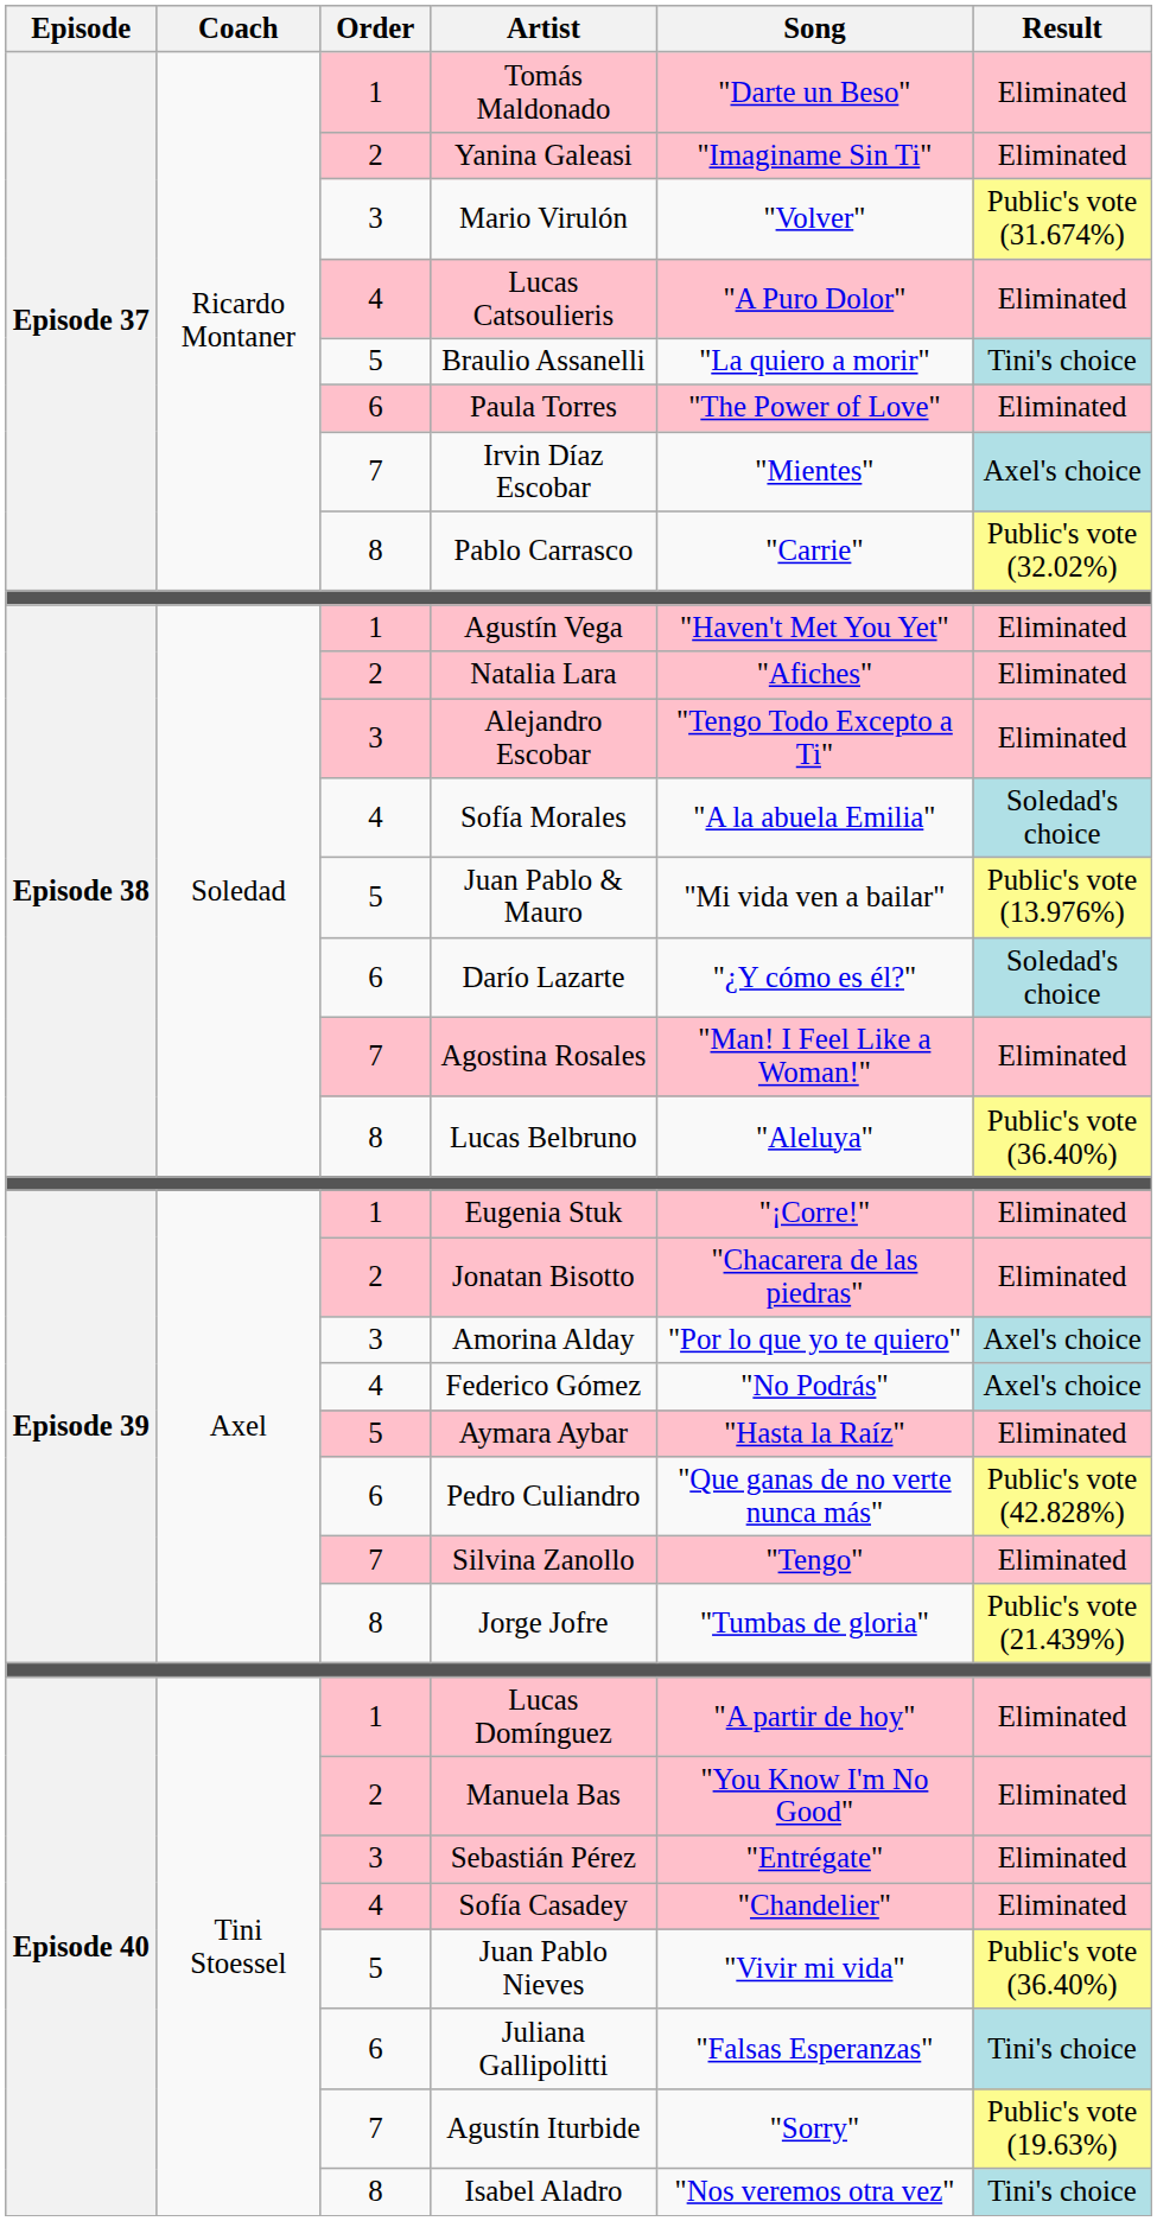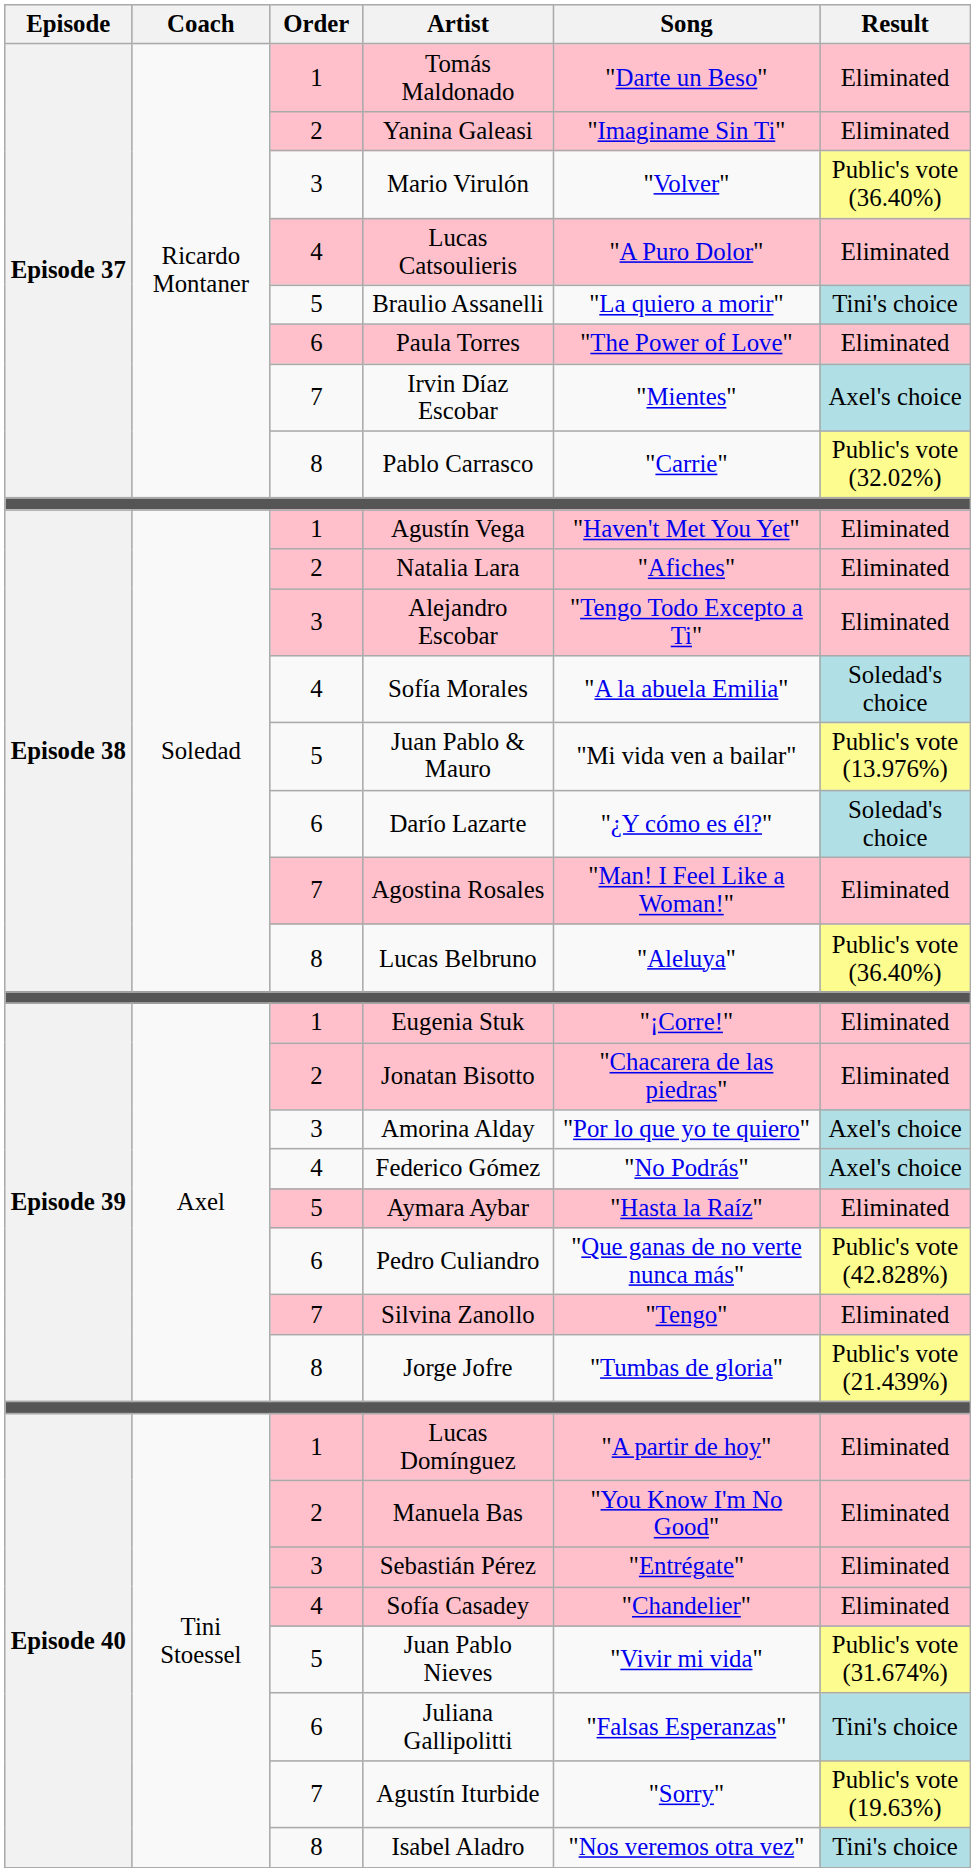 <table class="wikitable" style="text-align:center; width:100%;">
 <tr>
 <th style="width:10%;">Episode</th>
 <th style="width:10%;">Coach</th>
 <th style="width:05%;">Order</th>
 <th style="width:15%;">Artist</th>
 <th style="width:21%;">Song</th>
 <th style="width:10%;">Result</th>
 </tr>
 <tr>
 <th rowspan="8" scope="row">Episode 37<br><small></small></th>
 <td rowspan="8">Ricardo Montaner</td>
 <td style="background:pink;">1</td>
 <td style="background:pink;">Tomás Maldonado</td>
 <td style="background:pink;">"<a href='#'>Darte un Beso</a>"</td>
 <td style="background:pink;">Eliminated</td>
 </tr>
 <tr>
 <td style="background:pink;">2</td>
 <td style="background:pink;">Yanina Galeasi</td>
 <td style="background:pink;">"<a href='#'>Imaginame Sin Ti</a>"</td>
 <td style="background:pink;">Eliminated</td>
 </tr>
 <tr>
 <td>3</td>
 <td>Mario Virulón</td>
 <td>"<a href='#'>Volver</a>"</td>
-<td style="background:#fdfc8f;">Public's vote (31.674%)</td>
+<td style="background:#fdfc8f;">Public's vote (36.40%)</td>
 </tr>
 <tr>
 <td style="background:pink;">4</td>
 <td style="background:pink;">Lucas Catsoulieris</td>
 <td style="background:pink;">"<a href='#'>A Puro Dolor</a>"</td>
 <td style="background:pink;">Eliminated</td>
 </tr>
 <tr>
 <td>5</td>
 <td>Braulio Assanelli</td>
 <td>"<a href='#'>La quiero a morir</a>"</td>
 <td style="background:#B0E0E6;">Tini's choice</td>
 </tr>
 <tr>
 <td style="background:pink;">6</td>
 <td style="background:pink;">Paula Torres</td>
 <td style="background:pink;">"<a href='#'>The Power of Love</a>"</td>
 <td style="background:pink;">Eliminated</td>
 </tr>
 <tr>
 <td>7</td>
 <td>Irvin Díaz Escobar</td>
 <td>"<a href='#'>Mientes</a>"</td>
 <td style="background:#B0E0E6;">Axel's choice</td>
 </tr>
 <tr>
 <td>8</td>
 <td>Pablo Carrasco</td>
 <td>"<a href='#'>Carrie</a>"</td>
 <td style="background:#fdfc8f;">Public's vote (32.02%)</td>
 </tr>
 <tr>
 <td colspan="6" style="background:#555;"></td>
 </tr>
 <tr>
 <th rowspan="8" scope="row">Episode 38<br><small></small></th>
 <td rowspan="8">Soledad</td>
 <td style="background:pink;">1</td>
 <td style="background:pink;">Agustín Vega</td>
 <td style="background:pink;">"<a href='#'>Haven't Met You Yet</a>"</td>
 <td style="background:pink;">Eliminated</td>
 </tr>
 <tr>
 <td style="background:pink;">2</td>
 <td style="background:pink;">Natalia Lara</td>
 <td style="background:pink;">"<a href='#'>Afiches</a>"</td>
 <td style="background:pink;">Eliminated</td>
 </tr>
 <tr>
 <td style="background:pink;">3</td>
 <td style="background:pink;">Alejandro Escobar</td>
 <td style="background:pink;">"<a href='#'>Tengo Todo Excepto a Ti</a>"</td>
 <td style="background:pink;">Eliminated</td>
 </tr>
 <tr>
 <td>4</td>
 <td>Sofía Morales</td>
 <td>"<a href='#'>A la abuela Emilia</a>"</td>
 <td style="background:#B0E0E6;">Soledad's choice</td>
 </tr>
 <tr>
 <td>5</td>
 <td>Juan Pablo & Mauro</td>
 <td>"Mi vida ven a bailar"</td>
 <td style="background:#fdfc8f;">Public's vote (13.976%)</td>
 </tr>
 <tr>
 <td>6</td>
 <td>Darío Lazarte</td>
 <td>"<a href='#'>¿Y cómo es él?</a>"</td>
 <td style="background:#B0E0E6;">Soledad's choice</td>
 </tr>
 <tr>
 <td style="background:pink;">7</td>
 <td style="background:pink;">Agostina Rosales</td>
 <td style="background:pink;">"<a href='#'>Man! I Feel Like a Woman!</a>"</td>
 <td style="background:pink;">Eliminated</td>
 </tr>
 <tr>
 <td>8</td>
 <td>Lucas Belbruno</td>
 <td>"<a href='#'>Aleluya</a>"</td>
 <td style="background:#fdfc8f;">Public's vote (36.40%)</td>
 </tr>
 <tr>
 <td colspan="6" style="background:#555;"></td>
 </tr>
 <tr>
 <th rowspan="8" scope="row">Episode 39<br><small></small></th>
 <td rowspan="8">Axel</td>
 <td style="background:pink;">1</td>
 <td style="background:pink;">Eugenia Stuk</td>
 <td style="background:pink;">"<a href='#'>¡Corre!</a>"</td>
 <td style="background:pink;">Eliminated</td>
 </tr>
 <tr>
 <td style="background:pink;">2</td>
 <td style="background:pink;">Jonatan Bisotto</td>
 <td style="background:pink;">"<a href='#'>Chacarera de las piedras</a>"</td>
 <td style="background:pink;">Eliminated</td>
 </tr>
 <tr>
 <td>3</td>
 <td>Amorina Alday</td>
 <td>"<a href='#'>Por lo que yo te quiero</a>"</td>
 <td style="background:#B0E0E6;">Axel's choice</td>
 </tr>
 <tr>
 <td>4</td>
 <td>Federico Gómez</td>
 <td>"<a href='#'>No Podrás</a>"</td>
 <td style="background:#B0E0E6;">Axel's choice</td>
 </tr>
 <tr>
 <td style="background:pink;">5</td>
 <td style="background:pink;">Aymara Aybar</td>
 <td style="background:pink;">"<a href='#'>Hasta la Raíz</a>"</td>
 <td style="background:pink;">Eliminated</td>
 </tr>
 <tr>
 <td>6</td>
 <td>Pedro Culiandro</td>
 <td>"<a href='#'>Que ganas de no verte nunca más</a>"</td>
 <td style="background:#fdfc8f;">Public's vote (42.828%)</td>
 </tr>
 <tr>
 <td style="background:pink;">7</td>
 <td style="background:pink;">Silvina Zanollo</td>
 <td style="background:pink;">"<a href='#'>Tengo</a>"</td>
 <td style="background:pink;">Eliminated</td>
 </tr>
 <tr>
 <td>8</td>
 <td>Jorge Jofre</td>
 <td>"<a href='#'>Tumbas de gloria</a>"</td>
 <td style="background:#fdfc8f;">Public's vote (21.439%)</td>
 </tr>
 <tr>
 <td colspan="6" style="background:#555;"></td>
 </tr>
 <tr>
 <th rowspan="8" scope="row">Episode 40<br><small></small></th>
 <td rowspan="8">Tini Stoessel</td>
 <td style="background:pink;">1</td>
 <td style="background:pink;">Lucas Domínguez</td>
 <td style="background:pink;">"<a href='#'>A partir de hoy</a>"</td>
 <td style="background:pink;">Eliminated</td>
 </tr>
 <tr>
 <td style="background:pink;">2</td>
 <td style="background:pink;">Manuela Bas</td>
 <td style="background:pink;">"<a href='#'>You Know I'm No Good</a>"</td>
 <td style="background:pink;">Eliminated</td>
 </tr>
 <tr>
 <td style="background:pink;">3</td>
 <td style="background:pink;">Sebastián Pérez</td>
 <td style="background:pink;">"<a href='#'>Entrégate</a>"</td>
 <td style="background:pink;">Eliminated</td>
 </tr>
 <tr>
 <td style="background:pink;">4</td>
 <td style="background:pink;">Sofía Casadey</td>
 <td style="background:pink;">"<a href='#'>Chandelier</a>"</td>
 <td style="background:pink;">Eliminated</td>
 </tr>
 <tr>
 <td>5</td>
 <td>Juan Pablo Nieves</td>
 <td>"<a href='#'>Vivir mi vida</a>"</td>
-<td style="background:#fdfc8f;">Public's vote (36.40%)</td>
+<td style="background:#fdfc8f;">Public's vote (31.674%)</td>
 </tr>
 <tr>
 <td>6</td>
 <td>Juliana Gallipolitti</td>
 <td>"<a href='#'>Falsas Esperanzas</a>"</td>
 <td style="background:#B0E0E6;">Tini's choice</td>
 </tr>
 <tr>
 <td>7</td>
 <td>Agustín Iturbide</td>
 <td>"<a href='#'>Sorry</a>"</td>
 <td style="background:#fdfc8f;">Public's vote (19.63%)</td>
 </tr>
 <tr>
 <td>8</td>
 <td>Isabel Aladro</td>
 <td>"<a href='#'>Nos veremos otra vez</a>"</td>
 <td style="background:#B0E0E6;">Tini's choice</td>
 </tr>
 <tr>
 </tr>
 </table>
